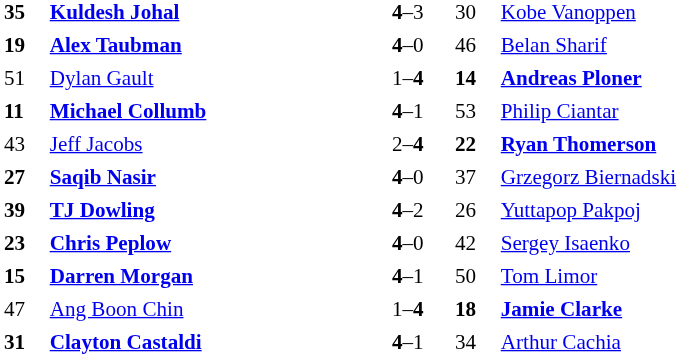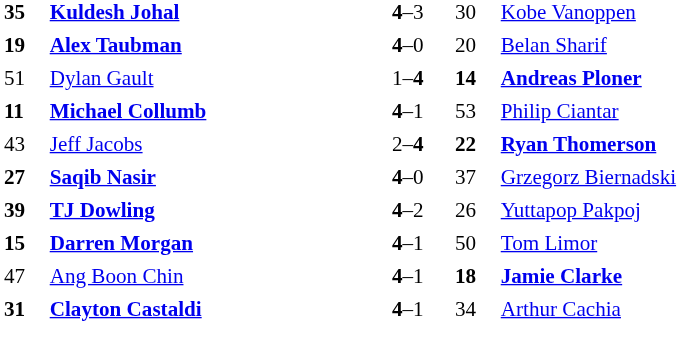 <table width="100%" cellspacing="5">
 <tr>
 <th width=5%></th>
 <th width=40%></th>
 <th width=10%></th>
 <th width=5%></th>
 <th width=40%></th>
 </tr>
 <tr>
 <td><strong>35</strong></td>
 <td> <strong><a href='#'>Kuldesh Johal</a></strong></td>
 <td align="center"><strong>4</strong>–3</td>
 <td>30</td>
 <td> <a href='#'>Kobe Vanoppen</a></td>
 </tr>
 <tr>
 <td><strong>19</strong></td>
 <td> <strong><a href='#'>Alex Taubman</a></strong></td>
 <td align="center"><strong>4</strong>–0</td>
-<td>46</td>
+<td>20</td>
 <td> <a href='#'>Belan Sharif</a></td>
 </tr>
 <tr>
 <td>51</td>
 <td> <a href='#'>Dylan Gault</a></td>
 <td align="center">1–<strong>4</strong></td>
 <td><strong>14</strong></td>
 <td> <strong><a href='#'>Andreas Ploner</a></strong></td>
 </tr>
 <tr>
 <td><strong>11</strong></td>
 <td> <strong><a href='#'>Michael Collumb</a></strong></td>
 <td align="center"><strong>4</strong>–1</td>
 <td>53</td>
 <td> <a href='#'>Philip Ciantar</a></td>
 </tr>
 <tr>
 <td>43</td>
 <td> <a href='#'>Jeff Jacobs</a></td>
 <td align="center">2–<strong>4</strong></td>
 <td><strong>22</strong></td>
 <td> <strong><a href='#'>Ryan Thomerson</a></strong></td>
 </tr>
 <tr>
 <td><strong>27</strong></td>
 <td> <strong><a href='#'>Saqib Nasir</a></strong></td>
 <td align="center"><strong>4</strong>–0</td>
 <td>37</td>
 <td> <a href='#'>Grzegorz Biernadski</a></td>
 </tr>
 <tr>
 <td><strong>39</strong></td>
 <td> <strong><a href='#'>TJ Dowling</a></strong></td>
 <td align="center"><strong>4</strong>–2</td>
 <td>26</td>
 <td> <a href='#'>Yuttapop Pakpoj</a></td>
 </tr>
 <tr>
-<td><strong>23</strong></td>
-<td> <strong><a href='#'>Chris Peplow</a></strong></td>
-<td align="center"><strong>4</strong>–0</td>
-<td>42</td>
-<td> <a href='#'>Sergey Isaenko</a></td>
-</tr>
-<tr>
 <td><strong>15</strong></td>
 <td> <strong><a href='#'>Darren Morgan</a></strong></td>
 <td align="center"><strong>4</strong>–1</td>
 <td>50</td>
 <td> <a href='#'>Tom Limor</a></td>
 </tr>
 <tr>
 <td>47</td>
 <td> <a href='#'>Ang Boon Chin</a></td>
-<td align="center">1–<strong>4</strong></td>
+<td align="center"><strong>4</strong>–1</td>
 <td><strong>18</strong></td>
 <td> <strong><a href='#'>Jamie Clarke</a></strong></td>
 </tr>
 <tr>
 <td><strong>31</strong></td>
 <td> <strong><a href='#'>Clayton Castaldi</a></strong></td>
 <td align="center"><strong>4</strong>–1</td>
 <td>34</td>
 <td> <a href='#'>Arthur Cachia</a></td>
 </tr>
 </table>
